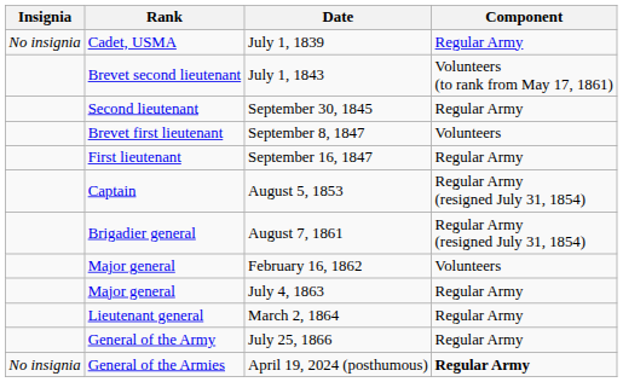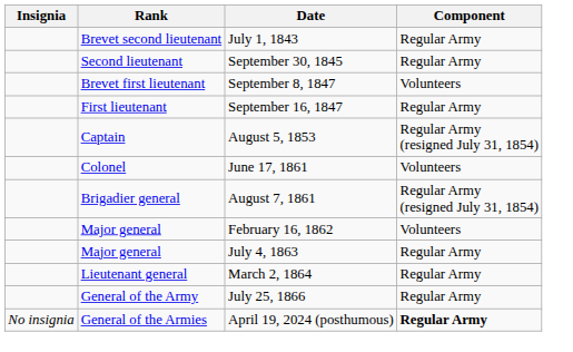 <table class="wikitable">
 <tr>
 <th>Insignia</th>
 <th>Rank</th>
 <th>Date</th>
 <th>Component</th>
 </tr>
 <tr>
-<td><em>No insignia</em></td>
-<td><a href='#'>Cadet, USMA</a></td>
-<td>July 1, 1839</td>
-<td><a href='#'>Regular Army</a></td>
-</tr>
-<tr>
 <td></td>
 <td><a href='#'>Brevet second lieutenant</a></td>
 <td>July 1, 1843</td>
-<td>Volunteers<br>(to rank from May 17, 1861)</td>
+<td>Regular Army</td>
 </tr>
 <tr>
 <td></td>
 <td><a href='#'>Second lieutenant</a></td>
 <td>September 30, 1845</td>
 <td>Regular Army</td>
 </tr>
 <tr>
 <td></td>
 <td><a href='#'>Brevet first lieutenant</a></td>
 <td>September 8, 1847</td>
 <td>Volunteers</td>
 </tr>
 <tr>
 <td></td>
 <td><a href='#'>First lieutenant</a></td>
 <td>September 16, 1847</td>
 <td>Regular Army</td>
 </tr>
 <tr>
 <td></td>
 <td><a href='#'>Captain</a></td>
 <td>August 5, 1853</td>
 <td>Regular Army<br>(resigned July 31, 1854)</td>
+</tr>
+<tr>
+<td></td>
+<td><a href='#'>Colonel</a></td>
+<td>June 17, 1861</td>
+<td>Volunteers</td>
 </tr>
 <tr>
 <td></td>
 <td><a href='#'>Brigadier general</a></td>
 <td>August 7, 1861</td>
 <td>Regular Army<br>(resigned July 31, 1854)</td>
 </tr>
 <tr>
 <td></td>
 <td><a href='#'>Major general</a></td>
 <td>February 16, 1862</td>
 <td>Volunteers</td>
 </tr>
 <tr>
 <td></td>
 <td><a href='#'>Major general</a></td>
 <td>July 4, 1863</td>
 <td>Regular Army</td>
 </tr>
 <tr>
 <td></td>
 <td><a href='#'>Lieutenant general</a></td>
 <td>March 2, 1864</td>
 <td>Regular Army</td>
 </tr>
 <tr>
 <td></td>
 <td><a href='#'>General of the Army</a></td>
 <td>July 25, 1866</td>
 <td>Regular Army</td>
 </tr>
 <tr>
 <td><em>No insignia</em></td>
 <td><a href='#'>General of the Armies</a></td>
 <td>April 19, 2024 (posthumous)</td>
 <td><strong>Regular Army</strong></td>
 </tr>
 </table>
